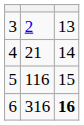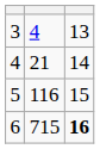 <table class="wikitable">
 <tr>
 <th></th>
 <th></th>
 <th></th>
 </tr>
 <tr -->
 <td>3</td>
-<td><a href='#'>2</a></td>
+<td><a href='#'>4</a></td>
 <td>13</td>
 </tr>
 <tr -->
 <td>4</td>
 <td>21</td>
 <td>14</td>
 </tr>
 <tr -->
 <td>5</td>
 <td>116</td>
 <td>15</td>
 </tr>
 <tr -->
 <td>6</td>
-<td>316</td>
+<td>715</td>
 <td><strong>16</strong></td>
 </tr>
 </table>
